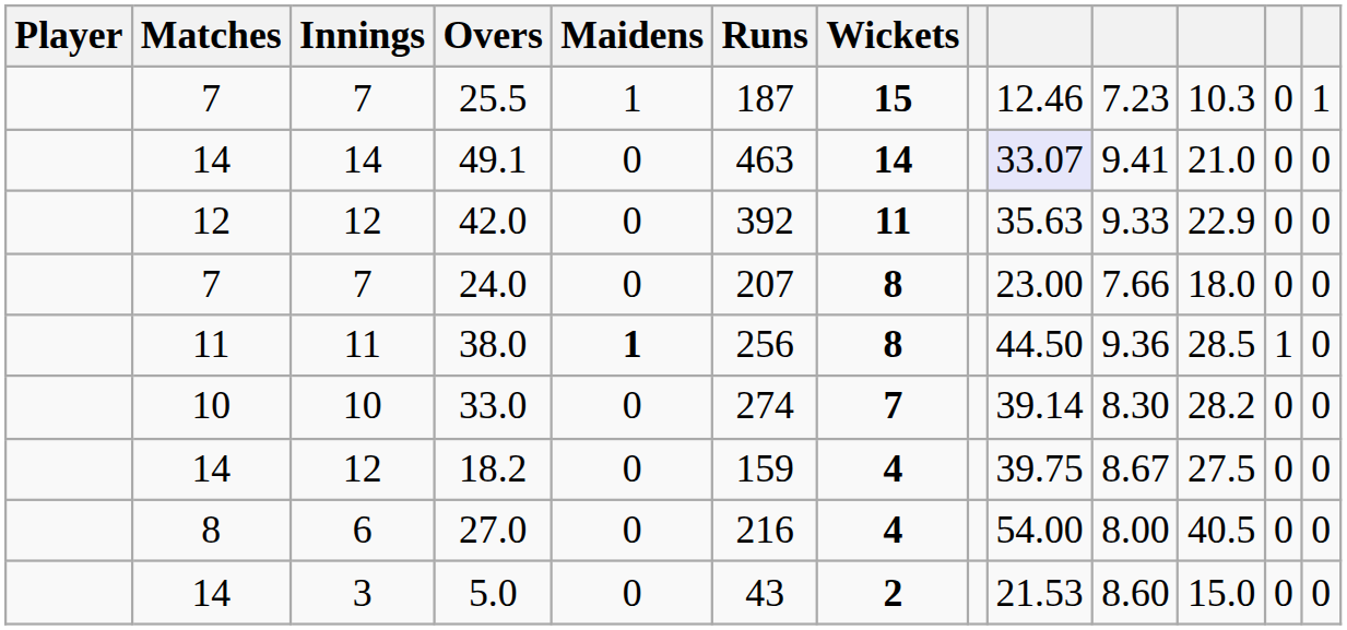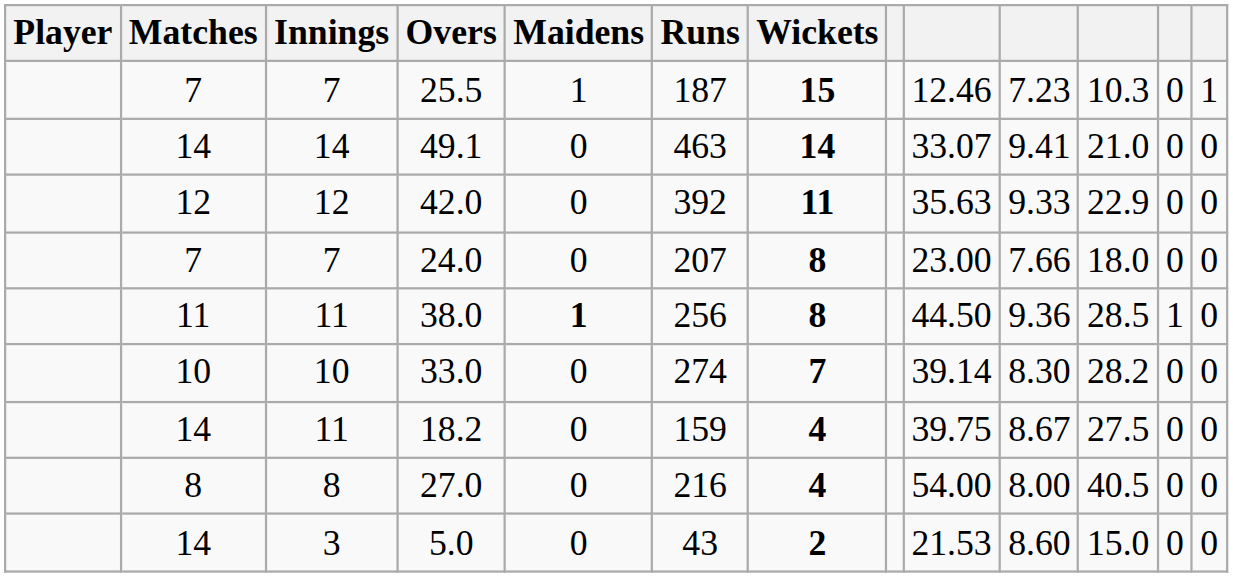 <table class="wikitable sortable" style="text-align:center">
 <tr>
 <th>Player</th>
 <th>Matches</th>
 <th>Innings</th>
 <th>Overs</th>
 <th>Maidens</th>
 <th>Runs</th>
 <th>Wickets</th>
 <th></th>
 <th></th>
 <th></th>
 <th></th>
 <th></th>
 <th></th>
 </tr>
 <tr>
 <td align="left"></td>
 <td>7</td>
 <td>7</td>
 <td>25.5</td>
 <td>1</td>
 <td>187</td>
 <td><strong>15</strong></td>
 <td></td>
 <td>12.46</td>
 <td>7.23</td>
 <td>10.3</td>
 <td>0</td>
 <td>1</td>
 </tr>
 <tr>
 <td align="left"></td>
 <td>14</td>
 <td>14</td>
 <td>49.1</td>
 <td>0</td>
 <td>463</td>
 <td><strong>14</strong></td>
 <td></td>
-<td style="background: lavender;">33.07</td>
+<td>33.07</td>
 <td>9.41</td>
 <td>21.0</td>
 <td>0</td>
 <td>0</td>
 </tr>
 <tr>
 <td align="left"></td>
 <td>12</td>
 <td>12</td>
 <td>42.0</td>
 <td>0</td>
 <td>392</td>
 <td><strong>11</strong></td>
 <td></td>
 <td>35.63</td>
 <td>9.33</td>
 <td>22.9</td>
 <td>0</td>
 <td>0</td>
 </tr>
 <tr>
 <td align="left"></td>
 <td>7</td>
 <td>7</td>
 <td>24.0</td>
 <td>0</td>
 <td>207</td>
 <td><strong>8</strong></td>
 <td></td>
 <td>23.00</td>
 <td>7.66</td>
 <td>18.0</td>
 <td>0</td>
 <td>0</td>
 </tr>
 <tr>
 <td align="left"></td>
 <td>11</td>
 <td>11</td>
 <td>38.0</td>
 <td><strong>1</strong></td>
 <td>256</td>
 <td><strong>8</strong></td>
 <td></td>
 <td>44.50</td>
 <td>9.36</td>
 <td>28.5</td>
 <td>1</td>
 <td>0</td>
 </tr>
 <tr>
 <td align="left"></td>
 <td>10</td>
 <td>10</td>
 <td>33.0</td>
 <td>0</td>
 <td>274</td>
 <td><strong>7</strong></td>
 <td></td>
 <td>39.14</td>
 <td>8.30</td>
 <td>28.2</td>
 <td>0</td>
 <td>0</td>
 </tr>
 <tr>
 <td align="left"></td>
 <td>14</td>
-<td>12</td>
+<td>11</td>
 <td>18.2</td>
 <td>0</td>
 <td>159</td>
 <td><strong>4</strong></td>
 <td></td>
 <td>39.75</td>
 <td>8.67</td>
 <td>27.5</td>
 <td>0</td>
 <td>0</td>
 </tr>
 <tr>
 <td align="left"></td>
 <td>8</td>
-<td>6</td>
+<td>8</td>
 <td>27.0</td>
 <td>0</td>
 <td>216</td>
 <td><strong>4</strong></td>
 <td></td>
 <td>54.00</td>
 <td>8.00</td>
 <td>40.5</td>
 <td>0</td>
 <td>0</td>
 </tr>
 <tr>
 <td align="left"></td>
 <td>14</td>
 <td>3</td>
 <td>5.0</td>
 <td>0</td>
 <td>43</td>
 <td><strong>2</strong></td>
 <td></td>
 <td>21.53</td>
 <td>8.60</td>
 <td>15.0</td>
 <td>0</td>
 <td>0</td>
 </tr>
 </table>
